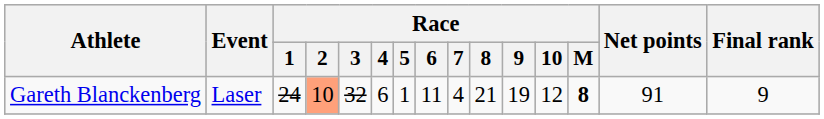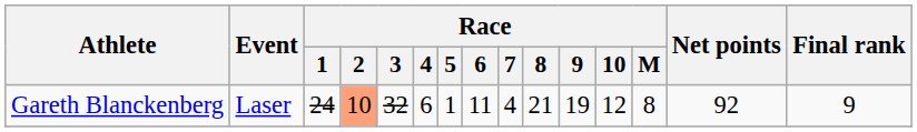 <table class="wikitable" style="font-size:90%">
 <tr>
 <th rowspan="2">Athlete</th>
 <th rowspan="2">Event</th>
 <th colspan=11>Race</th>
 <th rowspan=2>Net points</th>
 <th rowspan=2>Final rank</th>
 </tr>
 <tr style="font-size:95%">
 <th>1</th>
 <th>2</th>
 <th>3</th>
 <th>4</th>
 <th>5</th>
 <th>6</th>
 <th>7</th>
 <th>8</th>
 <th>9</th>
 <th>10</th>
 <th>M</th>
 </tr>
 <tr align=center>
 <td align=left><a href='#'>Gareth Blanckenberg</a></td>
 <td align=left><a href='#'>Laser</a></td>
 <td><s>24</s></td>
 <td style="background: lightsalmon;">10</td>
 <td><s>32</s></td>
 <td>6</td>
 <td>1</td>
 <td>11</td>
 <td>4</td>
 <td>21</td>
 <td>19</td>
 <td>12</td>
-<td><strong>8</strong></td>
-<td>91</td>
+<td>8</td>
+<td>92</td>
 <td>9</td>
 </tr>
 </table>
